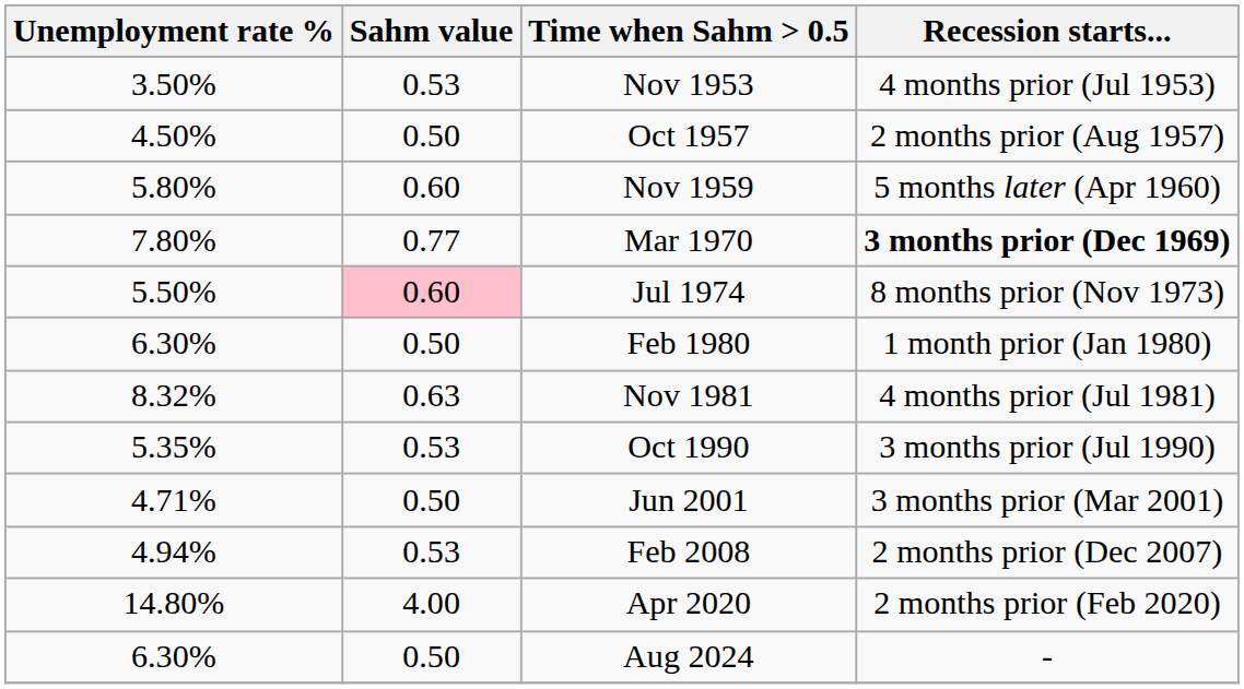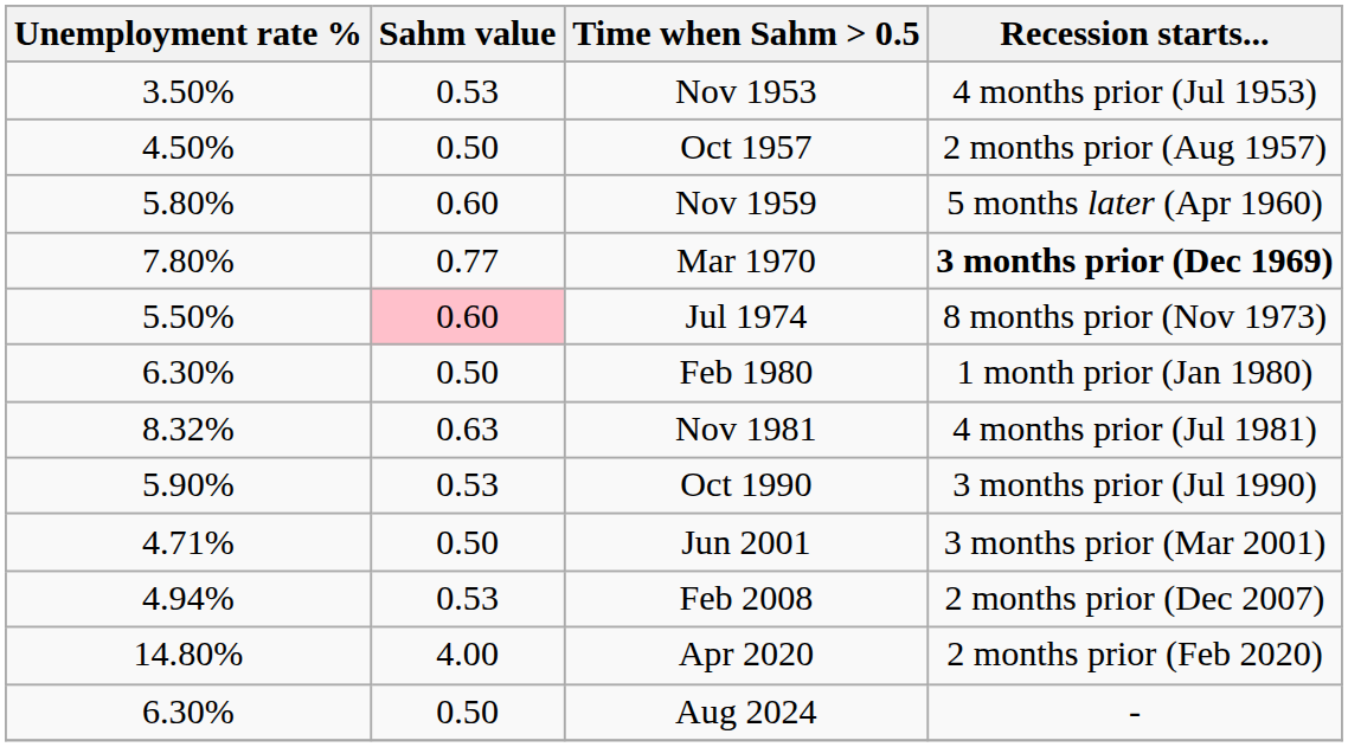 <table class="wikitable" style="text-align:center">
 <tr>
 <th>Unemployment rate %</th>
 <th>Sahm value</th>
 <th>Time when Sahm > 0.5</th>
 <th>Recession starts...</th>
 </tr>
 <tr>
 <td>3.50%</td>
 <td>0.53</td>
 <td>Nov 1953</td>
 <td>4 months prior (Jul 1953)</td>
 </tr>
 <tr>
 <td>4.50%</td>
 <td>0.50</td>
 <td>Oct 1957</td>
 <td>2 months prior (Aug 1957)</td>
 </tr>
 <tr>
 <td>5.80%</td>
 <td>0.60</td>
 <td>Nov 1959</td>
 <td>5 months <em>later</em> (Apr 1960)</td>
 </tr>
 <tr>
 <td>7.80%</td>
 <td>0.77</td>
 <td>Mar 1970</td>
 <td><strong>3 months prior (Dec 1969)</strong></td>
 </tr>
 <tr>
 <td>5.50%</td>
 <td style="background: pink;">0.60</td>
 <td>Jul 1974</td>
 <td>8 months prior (Nov 1973)</td>
 </tr>
 <tr>
 <td>6.30%</td>
 <td>0.50</td>
 <td>Feb 1980</td>
 <td>1 month prior (Jan 1980)</td>
 </tr>
 <tr>
 <td>8.32%</td>
 <td>0.63</td>
 <td>Nov 1981</td>
 <td>4 months prior (Jul 1981)</td>
 </tr>
 <tr>
-<td>5.35%</td>
+<td>5.90%</td>
 <td>0.53</td>
 <td>Oct 1990</td>
 <td>3 months prior (Jul 1990)</td>
 </tr>
 <tr>
 <td>4.71%</td>
 <td>0.50</td>
 <td>Jun 2001</td>
 <td>3 months prior (Mar 2001)</td>
 </tr>
 <tr>
 <td>4.94%</td>
 <td>0.53</td>
 <td>Feb 2008</td>
 <td>2 months prior (Dec 2007)</td>
 </tr>
 <tr>
 <td>14.80%</td>
 <td>4.00</td>
 <td>Apr 2020</td>
 <td>2 months prior (Feb 2020)</td>
 </tr>
 <tr>
 <td>6.30%</td>
 <td>0.50</td>
 <td>Aug 2024</td>
 <td>-</td>
 </tr>
 <tr>
 </tr>
 </table>
